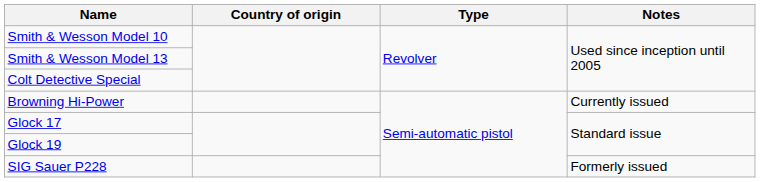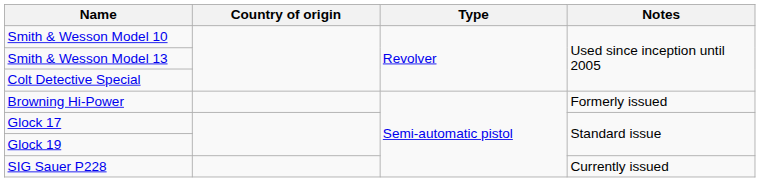 <table class=wikitable border="0" width="100%">
 <tr>
 <th width="25%">Name</th>
 <th width="25%">Country of origin</th>
 <th width="25%">Type</th>
 <th>Notes</th>
 </tr>
 <tr>
 <td><a href='#'>Smith & Wesson Model 10</a></td>
 <td rowspan="3"></td>
 <td rowspan="3"><a href='#'>Revolver</a></td>
 <td rowspan="3">Used since inception until 2005</td>
 </tr>
 <tr>
 <td><a href='#'>Smith & Wesson Model 13</a></td>
 </tr>
 <tr>
 <td><a href='#'>Colt Detective Special</a></td>
 </tr>
 <tr>
 <td><a href='#'>Browning Hi-Power</a></td>
 <td></td>
 <td rowspan="4"><a href='#'>Semi-automatic pistol</a></td>
-<td>Currently issued</td>
+<td>Formerly issued</td>
 </tr>
 <tr>
 <td><a href='#'>Glock 17</a></td>
 <td rowspan="2"></td>
 <td rowspan="2">Standard issue</td>
 </tr>
 <tr>
 <td><a href='#'>Glock 19</a></td>
 </tr>
 <tr>
 <td><a href='#'>SIG Sauer P228</a></td>
 <td></td>
-<td>Formerly issued</td>
+<td>Currently issued</td>
 </tr>
 </table>
